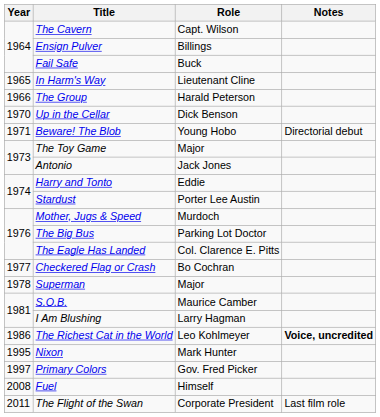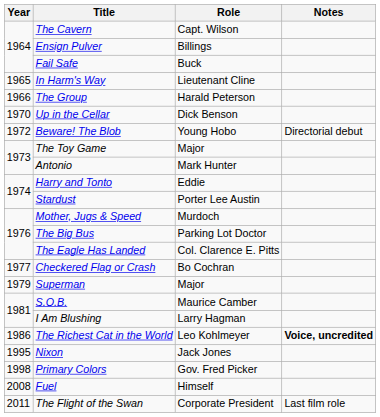 <table class="wikitable sortable">
 <tr>
 <th>Year</th>
 <th>Title</th>
 <th>Role</th>
 <th>Notes</th>
 </tr>
 <tr>
 <td rowspan=3>1964</td>
 <td><em><a href='#'>The Cavern</a></em></td>
 <td>Capt. Wilson</td>
 <td></td>
 </tr>
 <tr>
 <td><em><a href='#'>Ensign Pulver</a></em></td>
 <td>Billings</td>
 <td></td>
 </tr>
 <tr>
 <td><em><a href='#'>Fail Safe</a></em></td>
 <td>Buck</td>
 <td></td>
 </tr>
 <tr>
 <td>1965</td>
 <td><em><a href='#'>In Harm's Way</a></em></td>
 <td>Lieutenant Cline</td>
 <td></td>
 </tr>
 <tr>
 <td>1966</td>
 <td><em><a href='#'>The Group</a></em></td>
 <td>Harald Peterson</td>
 <td></td>
 </tr>
 <tr>
 <td>1970</td>
 <td><em><a href='#'>Up in the Cellar</a></em></td>
 <td>Dick Benson</td>
 <td></td>
 </tr>
 <tr>
-<td>1971</td>
+<td>1972</td>
 <td><em><a href='#'>Beware! The Blob</a></em></td>
 <td>Young Hobo</td>
 <td>Directorial debut</td>
 </tr>
 <tr>
 <td rowspan=2>1973</td>
 <td><em>The Toy Game</em></td>
 <td>Major</td>
 <td></td>
 </tr>
 <tr>
 <td><em>Antonio</em></td>
-<td>Jack Jones</td>
+<td>Mark Hunter</td>
 <td></td>
 </tr>
 <tr>
 <td rowspan=2>1974</td>
 <td><em><a href='#'>Harry and Tonto</a></em></td>
 <td>Eddie</td>
 <td></td>
 </tr>
 <tr>
 <td><em><a href='#'>Stardust</a></em></td>
 <td>Porter Lee Austin</td>
 <td></td>
 </tr>
 <tr>
 <td rowspan=3>1976</td>
 <td><em><a href='#'>Mother, Jugs & Speed</a></em></td>
 <td>Murdoch</td>
 <td></td>
 </tr>
 <tr>
 <td><em><a href='#'>The Big Bus</a></em></td>
 <td>Parking Lot Doctor</td>
 <td></td>
 </tr>
 <tr>
 <td><em><a href='#'>The Eagle Has Landed</a></em></td>
 <td>Col. Clarence E. Pitts</td>
 <td></td>
 </tr>
 <tr>
 <td>1977</td>
 <td><em><a href='#'>Checkered Flag or Crash</a></em></td>
 <td>Bo Cochran</td>
 <td></td>
 </tr>
 <tr>
-<td>1978</td>
+<td>1979</td>
 <td><em><a href='#'>Superman</a></em></td>
 <td>Major</td>
 <td></td>
 </tr>
 <tr>
 <td rowspan=2>1981</td>
 <td><em><a href='#'>S.O.B.</a></em></td>
 <td>Maurice Camber</td>
 <td></td>
 </tr>
 <tr>
 <td><em>I Am Blushing</em></td>
 <td>Larry Hagman</td>
 <td></td>
 </tr>
 <tr>
 <td>1986</td>
 <td><em><a href='#'>The Richest Cat in the World</a></em></td>
 <td>Leo Kohlmeyer</td>
 <td><strong>Voice, uncredited</strong></td>
 </tr>
 <tr>
 <td>1995</td>
 <td><em><a href='#'>Nixon</a></em></td>
-<td>Mark Hunter</td>
+<td>Jack Jones</td>
 <td></td>
 </tr>
 <tr>
-<td>1997</td>
+<td>1998</td>
 <td><em><a href='#'>Primary Colors</a></em></td>
 <td>Gov. Fred Picker</td>
 <td></td>
 </tr>
 <tr>
 <td>2008</td>
 <td><em><a href='#'>Fuel</a></em></td>
 <td>Himself</td>
 <td></td>
 </tr>
 <tr>
 <td>2011</td>
 <td><em>The Flight of the Swan</em></td>
 <td>Corporate President</td>
 <td>Last film role</td>
 </tr>
 </table>
